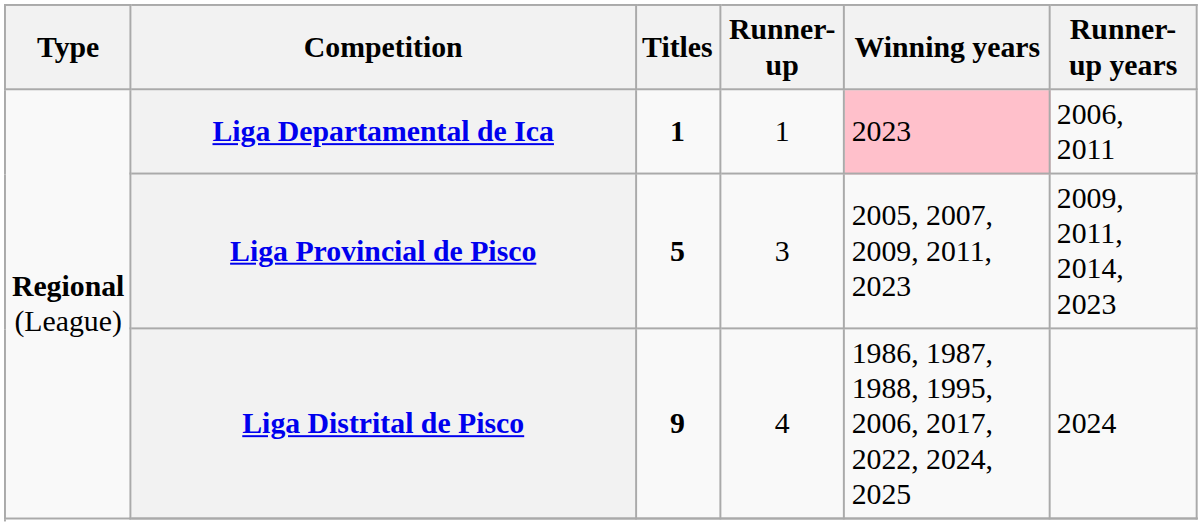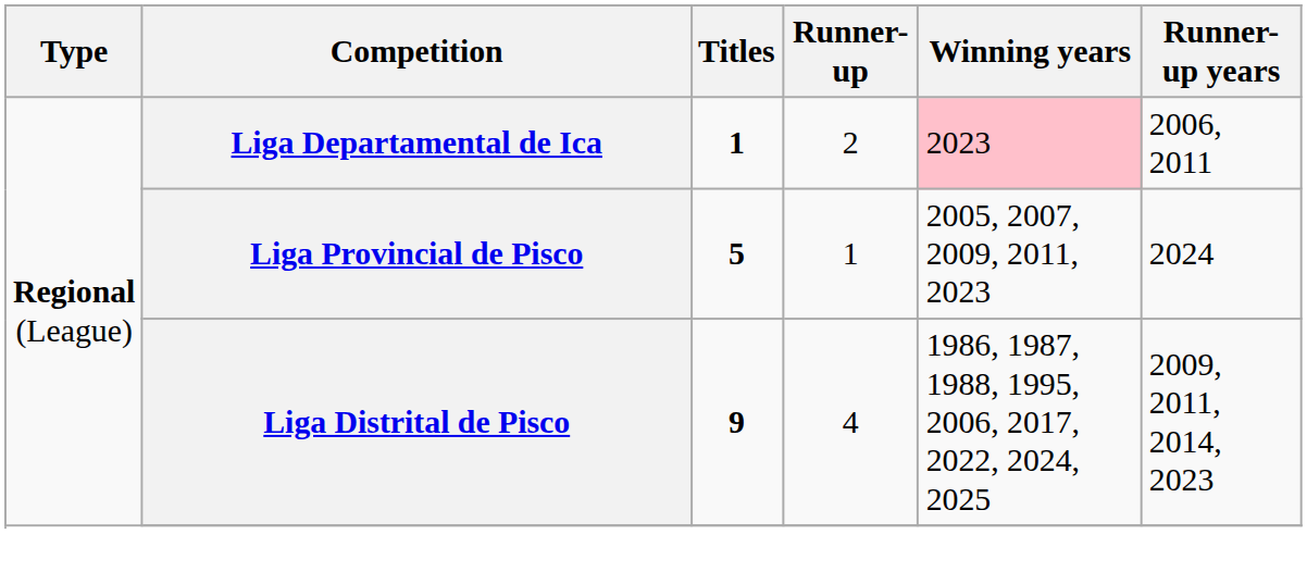 <table class="wikitable plainrowheaders" style="font-size:95%; text-align:center;">
 <tr>
 <th>Type</th>
 <th width=250px>Competition</th>
 <th>Titles</th>
 <th>Runner-up</th>
 <th>Winning years</th>
 <th>Runner-up years</th>
 </tr>
 <tr>
 <td rowspan=6><strong>Regional</strong><br>(League)</td>
 <th scope=col><a href='#'>Liga Departamental de Ica</a></th>
 <td><strong>1</strong></td>
-<td>1</td>
+<td>2</td>
 <td align="left" style="background: pink;">2023</td>
 <td align="left">2006, 2011</td>
 </tr>
 <tr>
 <th scope=col><a href='#'>Liga Provincial de Pisco</a></th>
 <td><strong>5</strong></td>
-<td>3</td>
+<td>1</td>
 <td align="left">2005, 2007, 2009, 2011, 2023</td>
-<td align="left">2009, 2011, 2014, 2023</td>
+<td align="left">2024</td>
 </tr>
 <tr>
 <th scope=col><a href='#'>Liga Distrital de Pisco</a></th>
 <td><strong>9</strong></td>
 <td>4</td>
 <td align="left">1986, 1987, 1988, 1995, 2006, 2017, 2022, 2024, 2025</td>
-<td align="left">2024</td>
+<td align="left">2009, 2011, 2014, 2023</td>
 </tr>
 <tr>
 </tr>
 </table>
